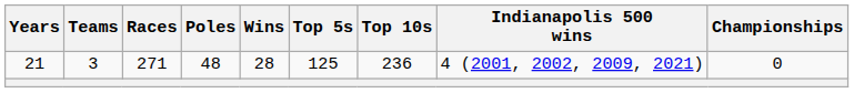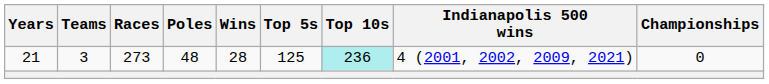 <table class="wikitable" style="text-align:center; font-size:95%">
 <tr>
 <th scope="col">Years</th>
 <th scope="col">Teams</th>
 <th scope="col">Races</th>
 <th scope="col">Poles</th>
 <th scope="col">Wins</th>
 <th scope="col">Top 5s</th>
 <th scope="col">Top 10s</th>
 <th scope="col">Indianapolis 500<br>wins</th>
 <th scope="col">Championships</th>
 </tr>
 <tr>
 <td>21</td>
 <td>3</td>
-<td>271</td>
+<td>273</td>
 <td>48</td>
 <td>28</td>
 <td>125</td>
-<td>236</td>
+<td style="background: paleturquoise;">236</td>
 <td>4 (<a href='#'>2001</a>, <a href='#'>2002</a>, <a href='#'>2009</a>, <a href='#'>2021</a>)</td>
 <td>0</td>
 </tr>
 <tr>
 <th colspan="9"></th>
 </tr>
 </table>
